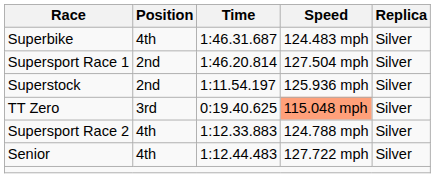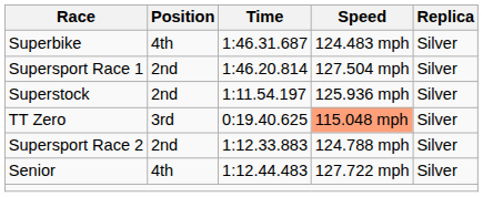 <table class="wikitable">
 <tr>
 <th>Race</th>
 <th>Position</th>
 <th>Time</th>
 <th>Speed</th>
 <th>Replica</th>
 </tr>
 <tr>
 <td>Superbike</td>
 <td>4th</td>
 <td>1:46.31.687</td>
 <td>124.483 mph</td>
 <td>Silver</td>
 </tr>
 <tr>
 <td>Supersport Race 1</td>
 <td>2nd</td>
 <td>1:46.20.814</td>
 <td>127.504 mph</td>
 <td>Silver</td>
 </tr>
 <tr>
 <td>Superstock</td>
 <td>2nd</td>
 <td>1:11.54.197</td>
 <td>125.936 mph</td>
 <td>Silver</td>
 </tr>
 <tr>
 <td>TT Zero</td>
 <td>3rd</td>
 <td>0:19.40.625</td>
 <td style="background: lightsalmon;">115.048 mph</td>
 <td>Silver</td>
 </tr>
 <tr>
 <td>Supersport Race 2</td>
-<td>4th</td>
+<td>2nd</td>
 <td>1:12.33.883</td>
 <td>124.788 mph</td>
 <td>Silver</td>
 </tr>
 <tr>
 <td>Senior</td>
 <td>4th</td>
 <td>1:12.44.483</td>
 <td>127.722 mph</td>
 <td>Silver</td>
 </tr>
 <tr>
 <td colspan=5></td>
 </tr>
 </table>
